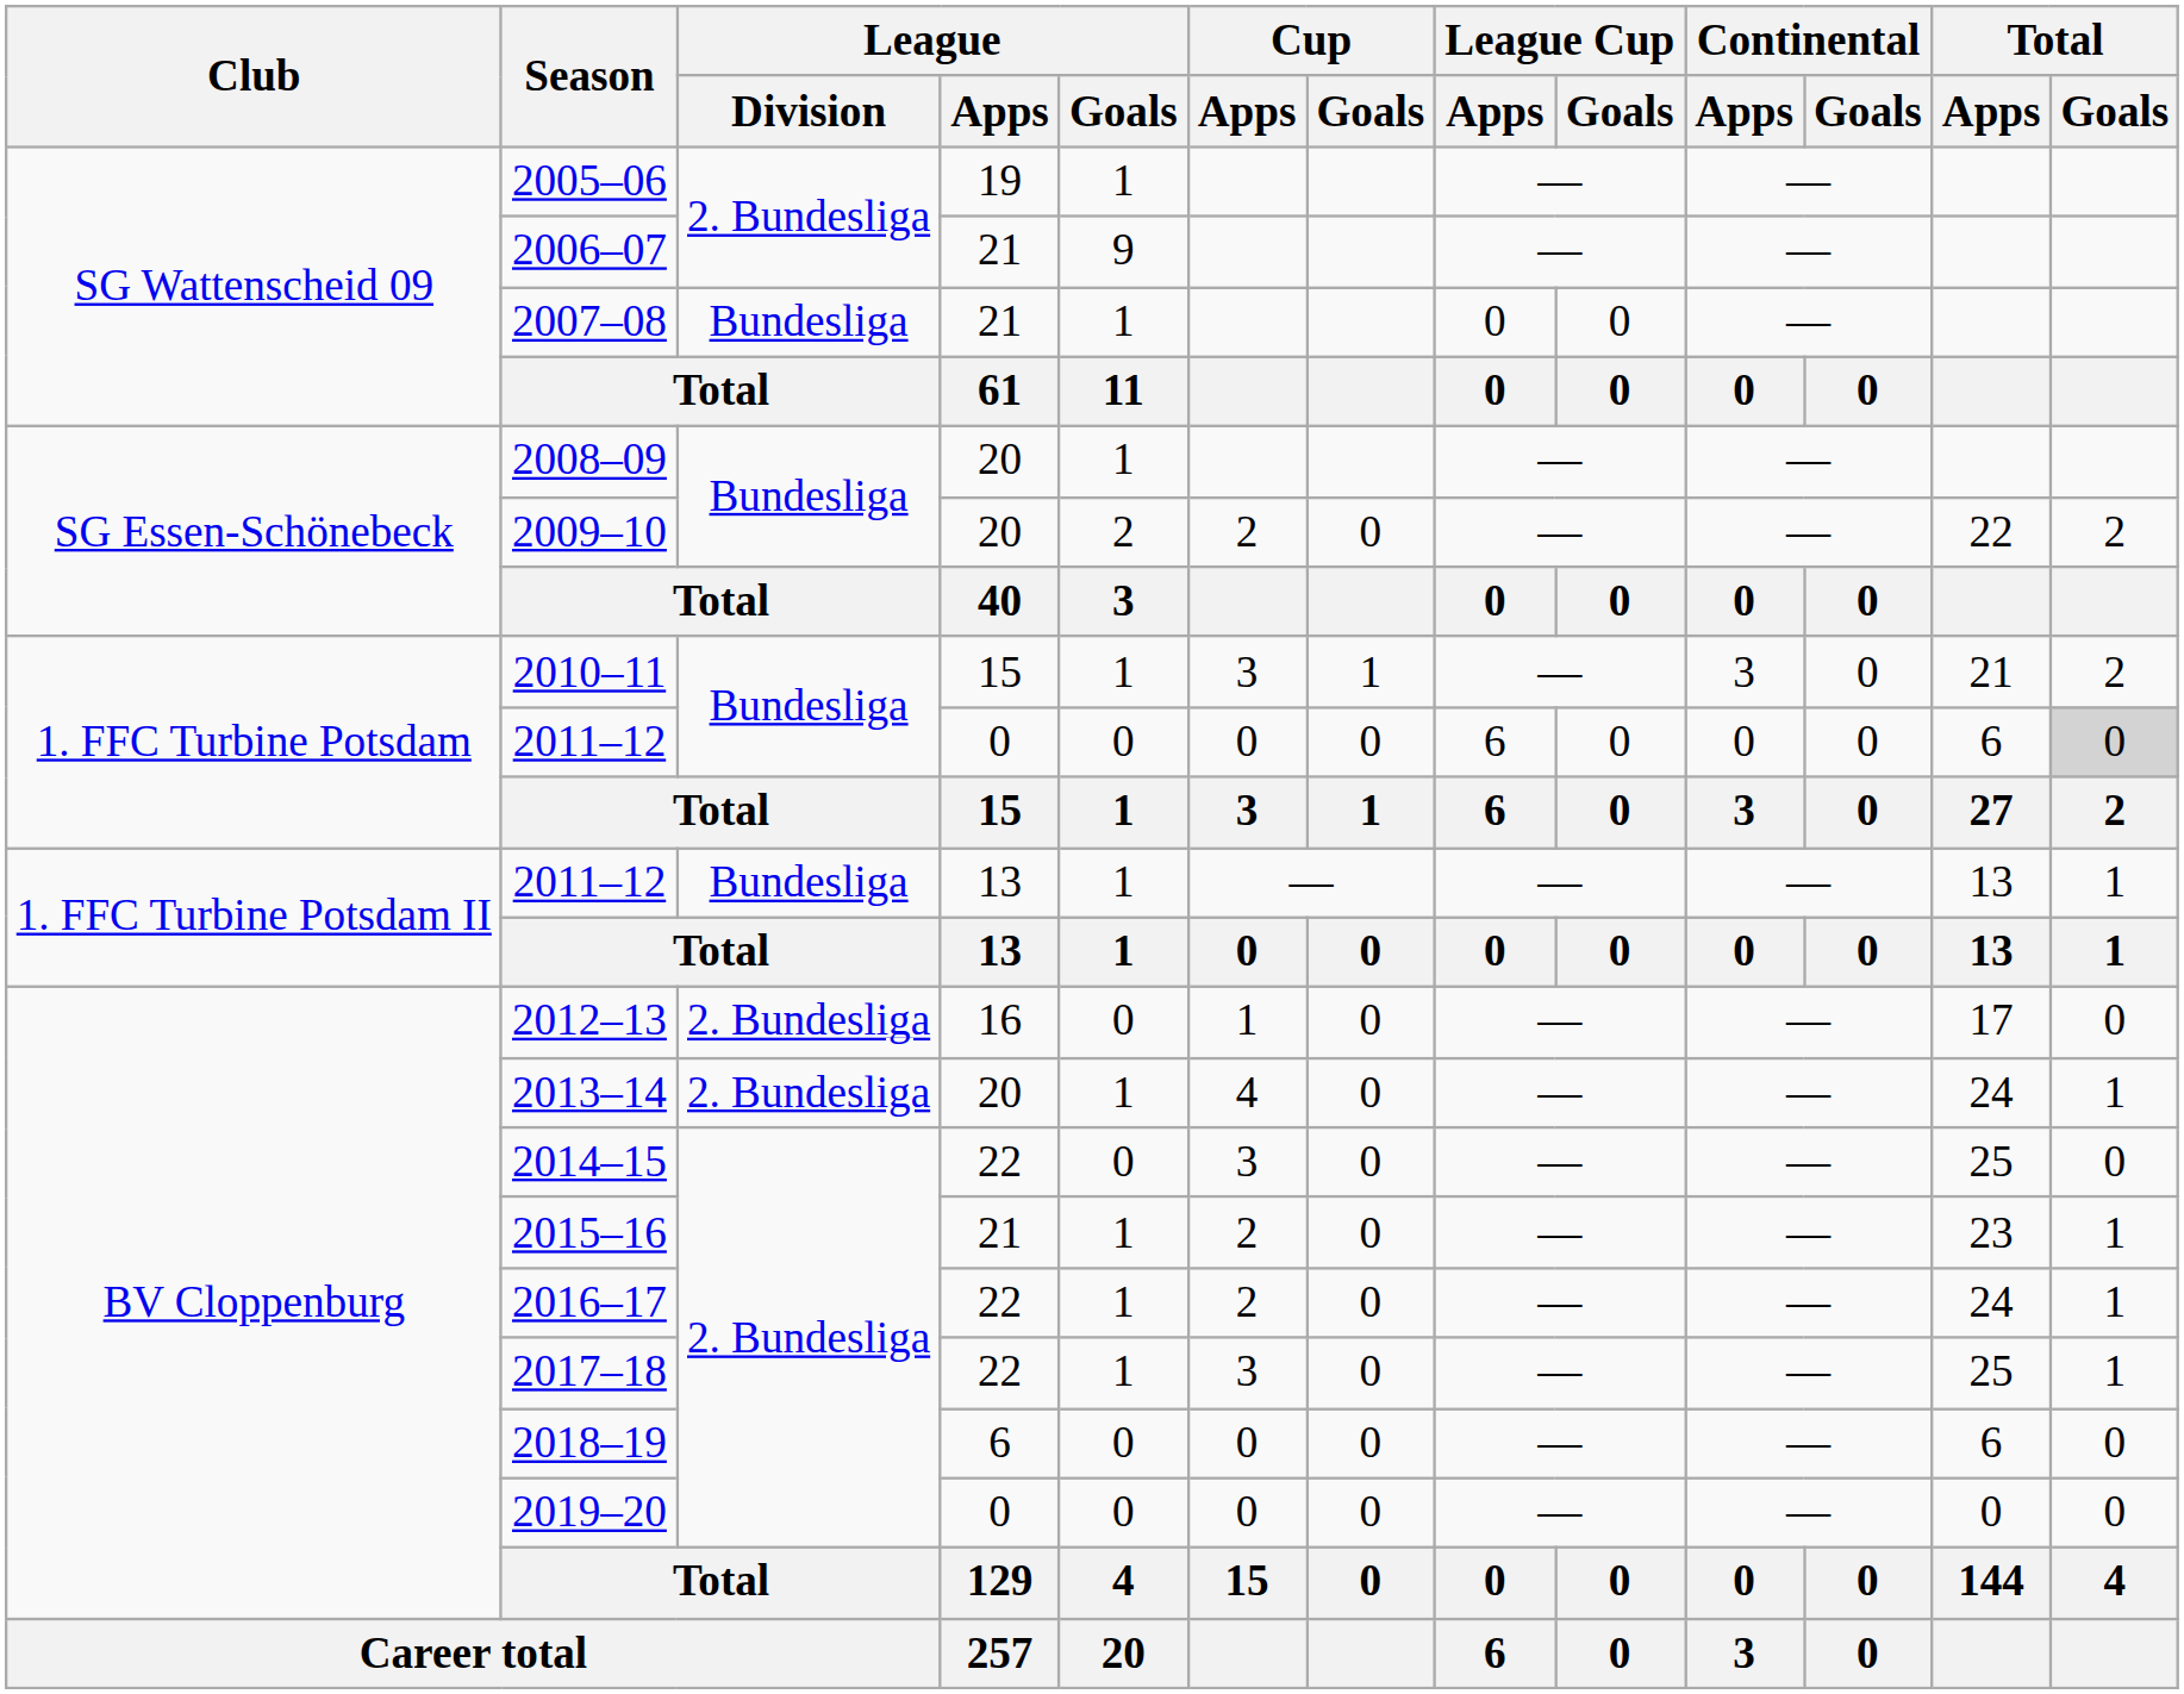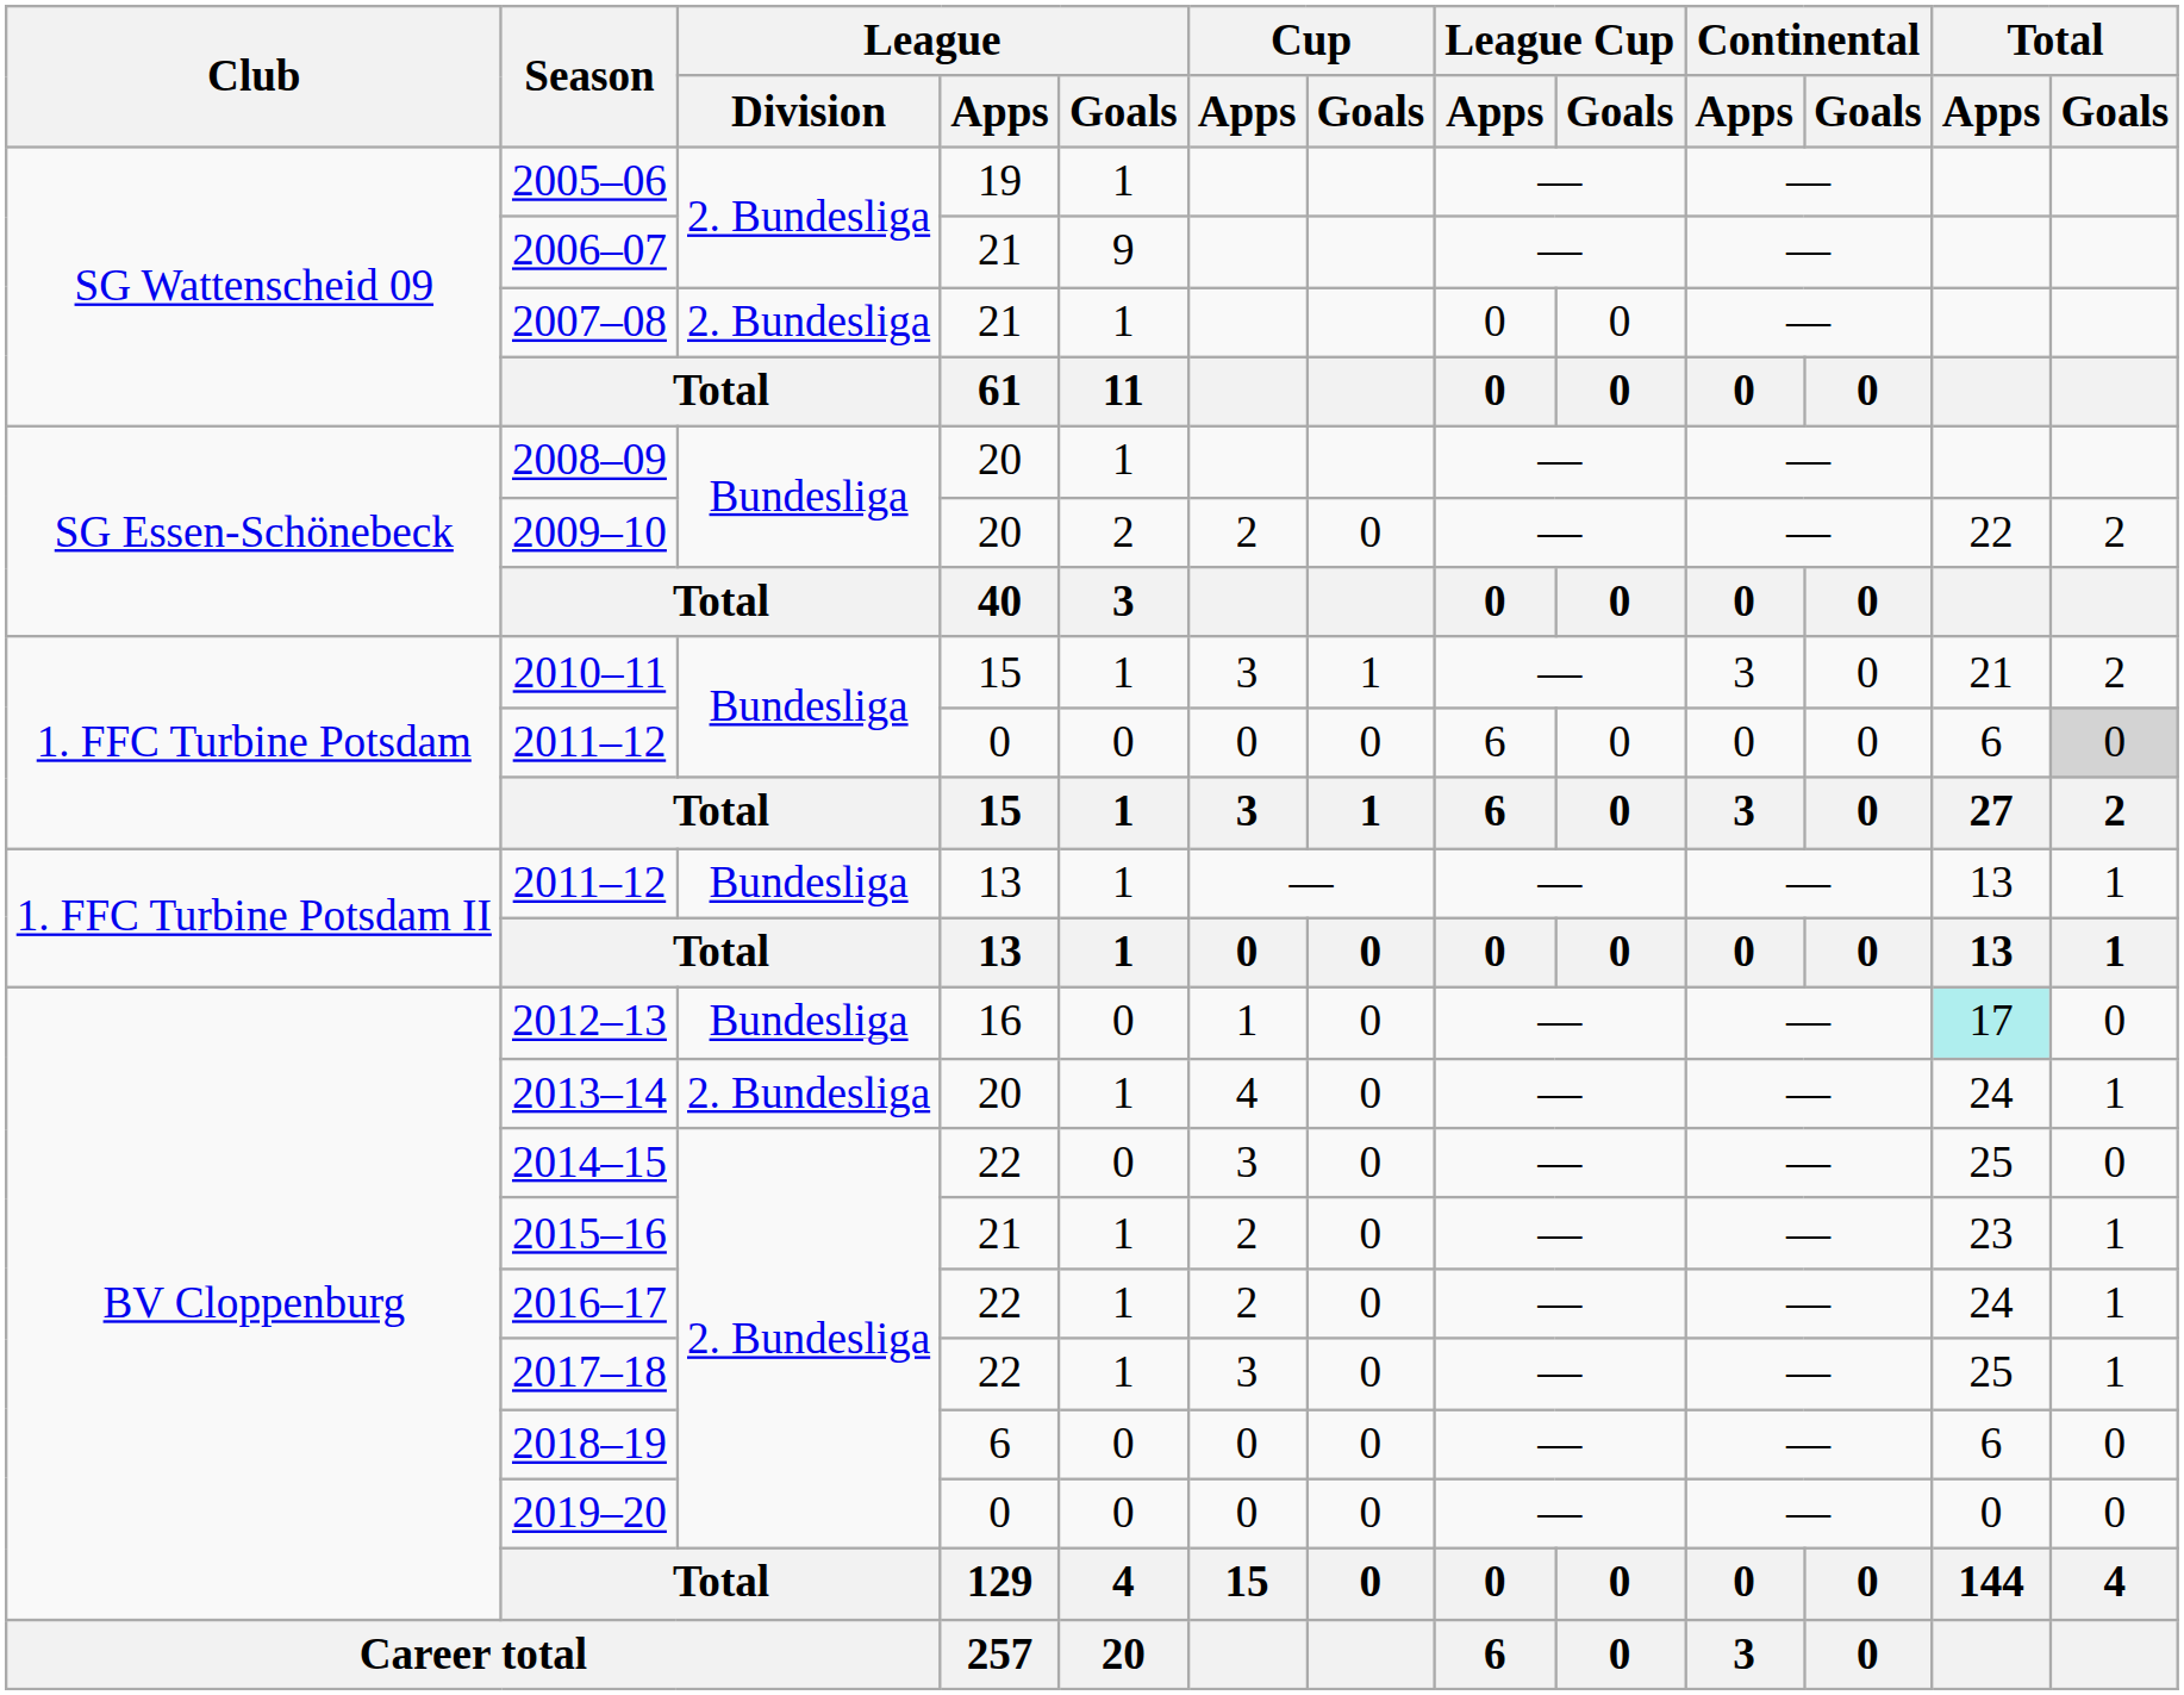 <table class="wikitable" style="text-align:center">
 <tr>
 <th rowspan="2">Club</th>
 <th rowspan="2">Season</th>
 <th colspan="3">League</th>
 <th colspan="2">Cup</th>
 <th colspan="2">League Cup</th>
 <th colspan="2">Continental</th>
 <th colspan="2">Total</th>
 </tr>
 <tr>
 <th>Division</th>
 <th>Apps</th>
 <th>Goals</th>
 <th>Apps</th>
 <th>Goals</th>
 <th>Apps</th>
 <th>Goals</th>
 <th>Apps</th>
 <th>Goals</th>
 <th>Apps</th>
 <th>Goals</th>
 </tr>
 <tr>
 <td rowspan="4"><a href='#'>SG Wattenscheid 09</a></td>
 <td><a href='#'>2005–06</a></td>
 <td rowspan="2"><a href='#'>2. Bundesliga</a></td>
 <td>19</td>
 <td>1</td>
 <td></td>
 <td></td>
 <td colspan="2">—</td>
 <td colspan="2">—</td>
 <td></td>
 <td></td>
 </tr>
 <tr>
 <td><a href='#'>2006–07</a></td>
 <td>21</td>
 <td>9</td>
 <td></td>
 <td></td>
 <td colspan="2">—</td>
 <td colspan="2">—</td>
 <td></td>
 <td></td>
 </tr>
 <tr>
 <td><a href='#'>2007–08</a></td>
-<td><a href='#'>Bundesliga</a></td>
+<td><a href='#'>2. Bundesliga</a></td>
 <td>21</td>
 <td>1</td>
 <td></td>
 <td></td>
 <td>0</td>
 <td>0</td>
 <td colspan="2">—</td>
 <td></td>
 <td></td>
 </tr>
 <tr>
 <th colspan=2>Total</th>
 <th>61</th>
 <th>11</th>
 <th></th>
 <th></th>
 <th>0</th>
 <th>0</th>
 <th>0</th>
 <th>0</th>
 <th></th>
 <th></th>
 </tr>
 <tr>
 <td rowspan="3"><a href='#'>SG Essen-Schönebeck</a></td>
 <td><a href='#'>2008–09</a></td>
 <td rowspan="2"><a href='#'>Bundesliga</a></td>
 <td>20</td>
 <td>1</td>
 <td></td>
 <td></td>
 <td colspan="2">—</td>
 <td colspan="2">—</td>
 <td></td>
 <td></td>
 </tr>
 <tr>
 <td><a href='#'>2009–10</a></td>
 <td>20</td>
 <td>2</td>
 <td>2</td>
 <td>0</td>
 <td colspan="2">—</td>
 <td colspan="2">—</td>
 <td>22</td>
 <td>2</td>
 </tr>
 <tr>
 <th colspan=2>Total</th>
 <th>40</th>
 <th>3</th>
 <th></th>
 <th></th>
 <th>0</th>
 <th>0</th>
 <th>0</th>
 <th>0</th>
 <th></th>
 <th></th>
 </tr>
 <tr>
 <td rowspan="3"><a href='#'>1. FFC Turbine Potsdam</a></td>
 <td><a href='#'>2010–11</a></td>
 <td rowspan="2"><a href='#'>Bundesliga</a></td>
 <td>15</td>
 <td>1</td>
 <td>3</td>
 <td>1</td>
 <td colspan="2">—</td>
 <td>3</td>
 <td>0</td>
 <td>21</td>
 <td>2</td>
 </tr>
 <tr>
 <td><a href='#'>2011–12</a></td>
 <td>0</td>
 <td>0</td>
 <td>0</td>
 <td>0</td>
 <td>6</td>
 <td>0</td>
 <td>0</td>
 <td>0</td>
 <td>6</td>
 <td style="background: lightgrey;">0</td>
 </tr>
 <tr>
 <th colspan=2>Total</th>
 <th>15</th>
 <th>1</th>
 <th>3</th>
 <th>1</th>
 <th>6</th>
 <th>0</th>
 <th>3</th>
 <th>0</th>
 <th>27</th>
 <th>2</th>
 </tr>
 <tr>
 <td rowspan="2"><a href='#'>1. FFC Turbine Potsdam II</a></td>
 <td><a href='#'>2011–12</a></td>
 <td><a href='#'>Bundesliga</a></td>
 <td>13</td>
 <td>1</td>
 <td colspan="2">—</td>
 <td colspan="2">—</td>
 <td colspan="2">—</td>
 <td>13</td>
 <td>1</td>
 </tr>
 <tr>
 <th colspan=2>Total</th>
 <th>13</th>
 <th>1</th>
 <th>0</th>
 <th>0</th>
 <th>0</th>
 <th>0</th>
 <th>0</th>
 <th>0</th>
 <th>13</th>
 <th>1</th>
 </tr>
 <tr>
 <td rowspan="9"><a href='#'>BV Cloppenburg</a></td>
 <td><a href='#'>2012–13</a></td>
-<td><a href='#'>2. Bundesliga</a></td>
+<td><a href='#'>Bundesliga</a></td>
 <td>16</td>
 <td>0</td>
 <td>1</td>
 <td>0</td>
 <td colspan="2">—</td>
 <td colspan="2">—</td>
-<td>17</td>
+<td style="background: paleturquoise;">17</td>
 <td>0</td>
 </tr>
 <tr>
 <td><a href='#'>2013–14</a></td>
 <td><a href='#'>2. Bundesliga</a></td>
 <td>20</td>
 <td>1</td>
 <td>4</td>
 <td>0</td>
 <td colspan="2">—</td>
 <td colspan="2">—</td>
 <td>24</td>
 <td>1</td>
 </tr>
 <tr>
 <td><a href='#'>2014–15</a></td>
 <td rowspan="6"><a href='#'>2. Bundesliga</a></td>
 <td>22</td>
 <td>0</td>
 <td>3</td>
 <td>0</td>
 <td colspan="2">—</td>
 <td colspan="2">—</td>
 <td>25</td>
 <td>0</td>
 </tr>
 <tr>
 <td><a href='#'>2015–16</a></td>
 <td>21</td>
 <td>1</td>
 <td>2</td>
 <td>0</td>
 <td colspan="2">—</td>
 <td colspan="2">—</td>
 <td>23</td>
 <td>1</td>
 </tr>
 <tr>
 <td><a href='#'>2016–17</a></td>
 <td>22</td>
 <td>1</td>
 <td>2</td>
 <td>0</td>
 <td colspan="2">—</td>
 <td colspan="2">—</td>
 <td>24</td>
 <td>1</td>
 </tr>
 <tr>
 <td><a href='#'>2017–18</a></td>
 <td>22</td>
 <td>1</td>
 <td>3</td>
 <td>0</td>
 <td colspan="2">—</td>
 <td colspan="2">—</td>
 <td>25</td>
 <td>1</td>
 </tr>
 <tr>
 <td><a href='#'>2018–19</a></td>
 <td>6</td>
 <td>0</td>
 <td>0</td>
 <td>0</td>
 <td colspan="2">—</td>
 <td colspan="2">—</td>
 <td>6</td>
 <td>0</td>
 </tr>
 <tr>
 <td><a href='#'>2019–20</a></td>
 <td>0</td>
 <td>0</td>
 <td>0</td>
 <td>0</td>
 <td colspan="2">—</td>
 <td colspan="2">—</td>
 <td>0</td>
 <td>0</td>
 </tr>
 <tr>
 <th colspan=2>Total</th>
 <th>129</th>
 <th>4</th>
 <th>15</th>
 <th>0</th>
 <th>0</th>
 <th>0</th>
 <th>0</th>
 <th>0</th>
 <th>144</th>
 <th>4</th>
 </tr>
 <tr>
 <th colspan=3>Career total</th>
 <th>257</th>
 <th>20</th>
 <th></th>
 <th></th>
 <th>6</th>
 <th>0</th>
 <th>3</th>
 <th>0</th>
 <th></th>
 <th></th>
 </tr>
 </table>
